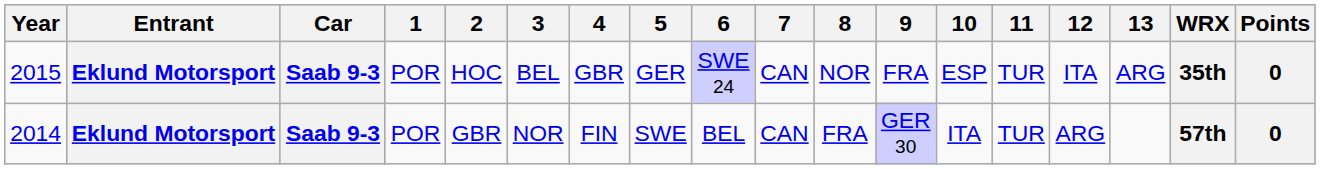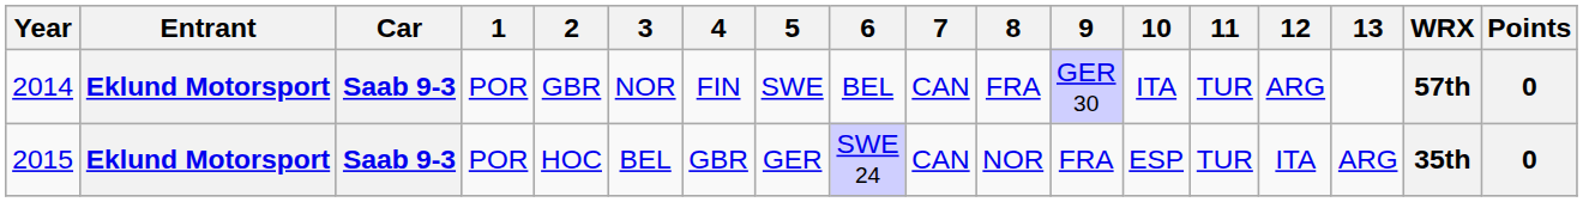 <table class="wikitable" border="1" style="text-align:center; font-size:90%;">
 <tr valign="top">
 <th>Year</th>
 <th>Entrant</th>
 <th>Car</th>
 <th>1</th>
 <th>2</th>
 <th>3</th>
 <th>4</th>
 <th>5</th>
 <th>6</th>
 <th>7</th>
 <th>8</th>
 <th>9</th>
 <th>10</th>
 <th>11</th>
 <th>12</th>
 <th>13</th>
 <th>WRX</th>
 <th>Points</th>
 </tr>
 <tr>
+<td><a href='#'>2014</a></td>
+<th><a href='#'>Eklund Motorsport</a></th>
+<th><a href='#'>Saab 9-3</a></th>
+<td><a href='#'>POR</a><br><small></small></td>
+<td><a href='#'>GBR</a><br><small></small></td>
+<td><a href='#'>NOR</a><br><small></small></td>
+<td><a href='#'>FIN</a><br><small></small></td>
+<td><a href='#'>SWE</a><br><small></small></td>
+<td><a href='#'>BEL</a><br><small></small></td>
+<td><a href='#'>CAN</a><br><small></small></td>
+<td><a href='#'>FRA</a><br><small></small></td>
+<td style="background:#CFCFFF;"><a href='#'>GER</a><br><small>30</small></td>
+<td><a href='#'>ITA</a><br><small></small></td>
+<td><a href='#'>TUR</a><br><small></small></td>
+<td><a href='#'>ARG</a><br><small></small></td>
+<td></td>
+<th>57th</th>
+<th>0</th>
+</tr>
+<tr>
 <td><a href='#'>2015</a></td>
 <th><a href='#'>Eklund Motorsport</a></th>
 <th><a href='#'>Saab 9-3</a></th>
 <td><a href='#'>POR</a><br><small></small></td>
 <td><a href='#'>HOC</a><br><small></small></td>
 <td><a href='#'>BEL</a><br><small></small></td>
 <td><a href='#'>GBR</a><br><small></small></td>
 <td><a href='#'>GER</a><br><small></small></td>
 <td style="background:#CFCFFF;"><a href='#'>SWE</a><br><small>24</small></td>
 <td><a href='#'>CAN</a><br><small></small></td>
 <td><a href='#'>NOR</a><br><small></small></td>
 <td><a href='#'>FRA</a><br><small></small></td>
 <td><a href='#'>ESP</a><br><small></small></td>
 <td><a href='#'>TUR</a><br><small></small></td>
 <td><a href='#'>ITA</a><br><small></small></td>
 <td><a href='#'>ARG</a><br><small></small></td>
 <th>35th</th>
 <th>0</th>
 </tr>
-<tr>
-<td><a href='#'>2014</a></td>
-<th><a href='#'>Eklund Motorsport</a></th>
-<th><a href='#'>Saab 9-3</a></th>
-<td><a href='#'>POR</a><br><small></small></td>
-<td><a href='#'>GBR</a><br><small></small></td>
-<td><a href='#'>NOR</a><br><small></small></td>
-<td><a href='#'>FIN</a><br><small></small></td>
-<td><a href='#'>SWE</a><br><small></small></td>
-<td><a href='#'>BEL</a><br><small></small></td>
-<td><a href='#'>CAN</a><br><small></small></td>
-<td><a href='#'>FRA</a><br><small></small></td>
-<td style="background:#CFCFFF;"><a href='#'>GER</a><br><small>30</small></td>
-<td><a href='#'>ITA</a><br><small></small></td>
-<td><a href='#'>TUR</a><br><small></small></td>
-<td><a href='#'>ARG</a><br><small></small></td>
-<td></td>
-<th>57th</th>
-<th>0</th>
-</tr>
 </table>
